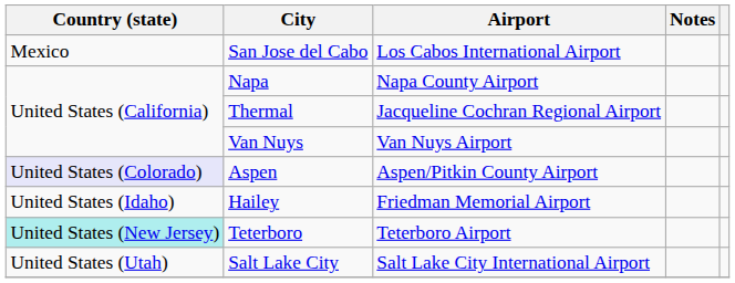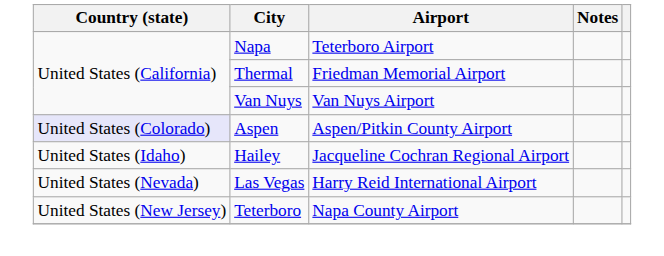 <table class="sortable wikitable" style="margin:1em auto;">
 <tr>
 <th>Country (state)</th>
 <th>City</th>
 <th>Airport</th>
 <th>Notes</th>
 <th class=unsortable></th>
 </tr>
 <tr>
-<td>Mexico</td>
-<td><a href='#'>San Jose del Cabo</a></td>
-<td><a href='#'>Los Cabos International Airport</a></td>
-<td></td>
-<td></td>
-</tr>
-<tr>
 <td rowspan="3">United States (<a href='#'>California</a>)</td>
 <td><a href='#'>Napa</a></td>
-<td><a href='#'>Napa County Airport</a></td>
+<td><a href='#'>Teterboro Airport</a></td>
 <td></td>
 <td></td>
 </tr>
 <tr>
 <td><a href='#'>Thermal</a></td>
-<td><a href='#'>Jacqueline Cochran Regional Airport</a></td>
+<td><a href='#'>Friedman Memorial Airport</a></td>
 <td></td>
 <td></td>
 </tr>
 <tr>
 <td><a href='#'>Van Nuys</a></td>
 <td><a href='#'>Van Nuys Airport</a></td>
 <td></td>
 <td></td>
 </tr>
 <tr>
 <td style="background: lavender;">United States (<a href='#'>Colorado</a>)</td>
 <td><a href='#'>Aspen</a></td>
 <td><a href='#'>Aspen/Pitkin County Airport</a></td>
 <td></td>
 <td></td>
 </tr>
 <tr>
 <td>United States (<a href='#'>Idaho</a>)</td>
 <td><a href='#'>Hailey</a></td>
-<td><a href='#'>Friedman Memorial Airport</a></td>
+<td><a href='#'>Jacqueline Cochran Regional Airport</a></td>
 <td></td>
 <td></td>
 </tr>
 <tr>
-<td style="background: paleturquoise;">United States (<a href='#'>New Jersey</a>)</td>
-<td><a href='#'>Teterboro</a></td>
-<td><a href='#'>Teterboro Airport</a></td>
+<td>United States (<a href='#'>Nevada</a>)</td>
+<td><a href='#'>Las Vegas</a></td>
+<td><a href='#'>Harry Reid International Airport</a></td>
 <td></td>
 <td></td>
 </tr>
 <tr>
-<td>United States (<a href='#'>Utah</a>)</td>
-<td><a href='#'>Salt Lake City</a></td>
-<td><a href='#'>Salt Lake City International Airport</a></td>
+<td>United States (<a href='#'>New Jersey</a>)</td>
+<td><a href='#'>Teterboro</a></td>
+<td><a href='#'>Napa County Airport</a></td>
 <td></td>
 <td></td>
 </tr>
 <tr>
 </tr>
 </table>
